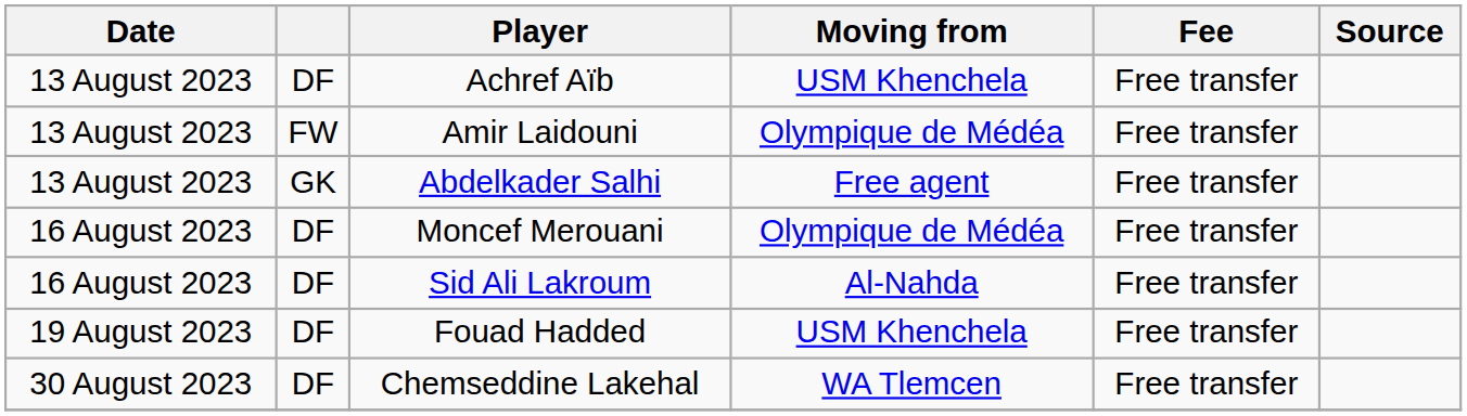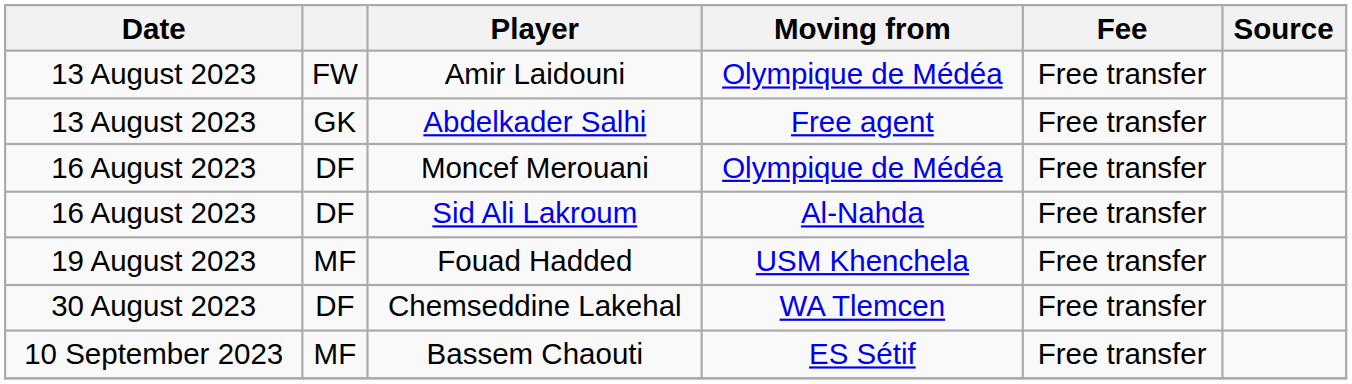 <table class="wikitable sortable" style="width:70%; text-align:center; font-size:85%; text-align:centre;">
 <tr>
 <th>Date</th>
 <th></th>
 <th>Player</th>
 <th>Moving from</th>
 <th>Fee</th>
 <th>Source</th>
-</tr>
-<tr>
-<td>13 August 2023</td>
-<td>DF</td>
-<td> Achref Aïb</td>
-<td><a href='#'>USM Khenchela</a></td>
-<td>Free transfer</td>
-<td></td>
 </tr>
 <tr>
 <td>13 August 2023</td>
 <td>FW</td>
 <td> Amir Laidouni</td>
 <td><a href='#'>Olympique de Médéa</a></td>
 <td>Free transfer</td>
 <td></td>
 </tr>
 <tr>
 <td>13 August 2023</td>
 <td>GK</td>
 <td> <a href='#'>Abdelkader Salhi</a></td>
 <td><a href='#'>Free agent</a></td>
 <td>Free transfer</td>
 <td></td>
 </tr>
 <tr>
 <td>16 August 2023</td>
 <td>DF</td>
 <td> Moncef Merouani</td>
 <td><a href='#'>Olympique de Médéa</a></td>
 <td>Free transfer</td>
 <td></td>
 </tr>
 <tr>
 <td>16 August 2023</td>
 <td>DF</td>
 <td> <a href='#'>Sid Ali Lakroum</a></td>
 <td> <a href='#'>Al-Nahda</a></td>
 <td>Free transfer</td>
 <td></td>
 </tr>
 <tr>
 <td>19 August 2023</td>
-<td>DF</td>
+<td>MF</td>
 <td> Fouad Hadded</td>
 <td><a href='#'>USM Khenchela</a></td>
 <td>Free transfer</td>
 <td></td>
 </tr>
 <tr>
 <td>30 August 2023</td>
 <td>DF</td>
 <td> Chemseddine Lakehal</td>
 <td><a href='#'>WA Tlemcen</a></td>
 <td>Free transfer</td>
 <td></td>
 </tr>
 <tr>
+<td>10 September 2023</td>
+<td>MF</td>
+<td> Bassem Chaouti</td>
+<td><a href='#'>ES Sétif</a></td>
+<td>Free transfer</td>
+<td></td>
+</tr>
+<tr>
 </tr>
 </table>
